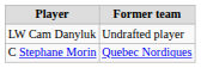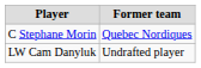 <table class="wikitable">
 <tr align="center"  bgcolor="#dddddd">
 <td><strong>Player</strong></td>
 <td><strong>Former team</strong></td>
 </tr>
 <tr>
+<td>C <a href='#'>Stephane Morin</a></td>
+<td><a href='#'>Quebec Nordiques</a></td>
+</tr>
+<tr>
 <td>LW Cam Danyluk</td>
 <td>Undrafted player</td>
 </tr>
-<tr>
-<td>C <a href='#'>Stephane Morin</a></td>
-<td><a href='#'>Quebec Nordiques</a></td>
-</tr>
 </table>
